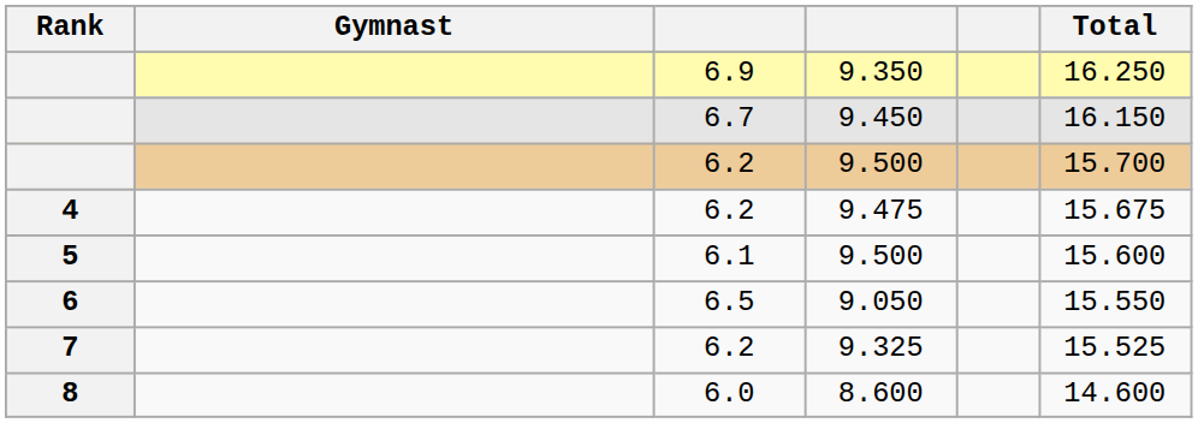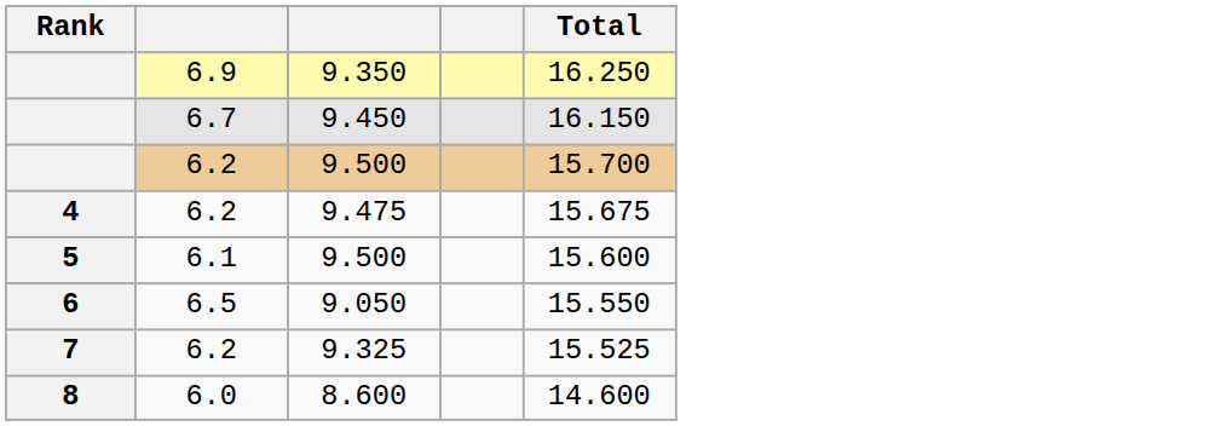 <table class="wikitable sortable" style="text-align:center; font-size:95%">
 <tr>
 <th scope="col" style="width:50px;">Rank</th>
-<th scope="col" style="width:220px;">Gymnast</th>
 <th scope="col" style="width:60px;"></th>
 <th scope="col" style="width:60px;"></th>
 <th scope="col" style="width:30px;"></th>
 <th scope="col" style="width:60px;">Total</th>
 </tr>
 <tr style="background:#fffcaf;">
 <th scope=row style="text-align:center"></th>
-<td style="text-align:left;"></td>
 <td>6.9</td>
 <td>9.350</td>
 <td></td>
 <td>16.250</td>
 </tr>
 <tr style="background:#e5e5e5;">
 <th scope=row style="text-align:center"></th>
-<td style="text-align:left;"></td>
 <td>6.7</td>
 <td>9.450</td>
 <td></td>
 <td>16.150</td>
 </tr>
 <tr style="background:#ec9;">
 <th scope=row style="text-align:center"></th>
-<td style="text-align:left;"></td>
 <td>6.2</td>
 <td>9.500</td>
 <td></td>
 <td>15.700</td>
 </tr>
 <tr>
 <th scope=row style="text-align:center">4</th>
-<td style="text-align:left;"></td>
 <td>6.2</td>
 <td>9.475</td>
 <td></td>
 <td>15.675</td>
 </tr>
 <tr>
 <th scope=row style="text-align:center">5</th>
-<td style="text-align:left;"></td>
 <td>6.1</td>
 <td>9.500</td>
 <td></td>
 <td>15.600</td>
 </tr>
 <tr>
 <th scope=row style="text-align:center">6</th>
-<td style="text-align:left;"></td>
 <td>6.5</td>
 <td>9.050</td>
 <td></td>
 <td>15.550</td>
 </tr>
 <tr>
 <th scope=row style="text-align:center">7</th>
-<td style="text-align:left;"></td>
 <td>6.2</td>
 <td>9.325</td>
 <td></td>
 <td>15.525</td>
 </tr>
 <tr>
 <th scope=row style="text-align:center">8</th>
-<td style="text-align:left;"></td>
 <td>6.0</td>
 <td>8.600</td>
 <td></td>
 <td>14.600</td>
 </tr>
 </table>
